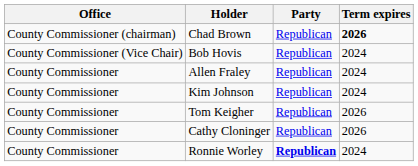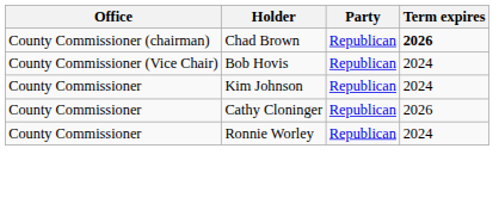 <table class="wikitable">
 <tr>
 <th>Office</th>
 <th>Holder</th>
 <th>Party</th>
 <th>Term expires</th>
 </tr>
 <tr>
 <td>County Commissioner (chairman)</td>
 <td>Chad Brown</td>
 <td><a href='#'>Republican</a></td>
 <td><strong>2026</strong></td>
 </tr>
 <tr>
 <td>County Commissioner (Vice Chair)</td>
 <td>Bob Hovis</td>
 <td><a href='#'>Republican</a></td>
 <td>2024</td>
 </tr>
 <tr>
 <td>County Commissioner</td>
-<td>Allen Fraley</td>
-<td><a href='#'>Republican</a></td>
-<td>2024</td>
-</tr>
-<tr>
-<td>County Commissioner</td>
 <td>Kim Johnson</td>
 <td><a href='#'>Republican</a></td>
 <td>2024</td>
-</tr>
-<tr>
-<td>County Commissioner</td>
-<td>Tom Keigher</td>
-<td><a href='#'>Republican</a></td>
-<td>2026</td>
 </tr>
 <tr>
 <td>County Commissioner</td>
 <td>Cathy Cloninger</td>
 <td><a href='#'>Republican</a></td>
 <td>2026</td>
 </tr>
 <tr>
 <td>County Commissioner</td>
 <td>Ronnie Worley</td>
-<td><strong><a href='#'>Republican</a></strong></td>
+<td><a href='#'>Republican</a></td>
 <td>2024</td>
 </tr>
 </table>
